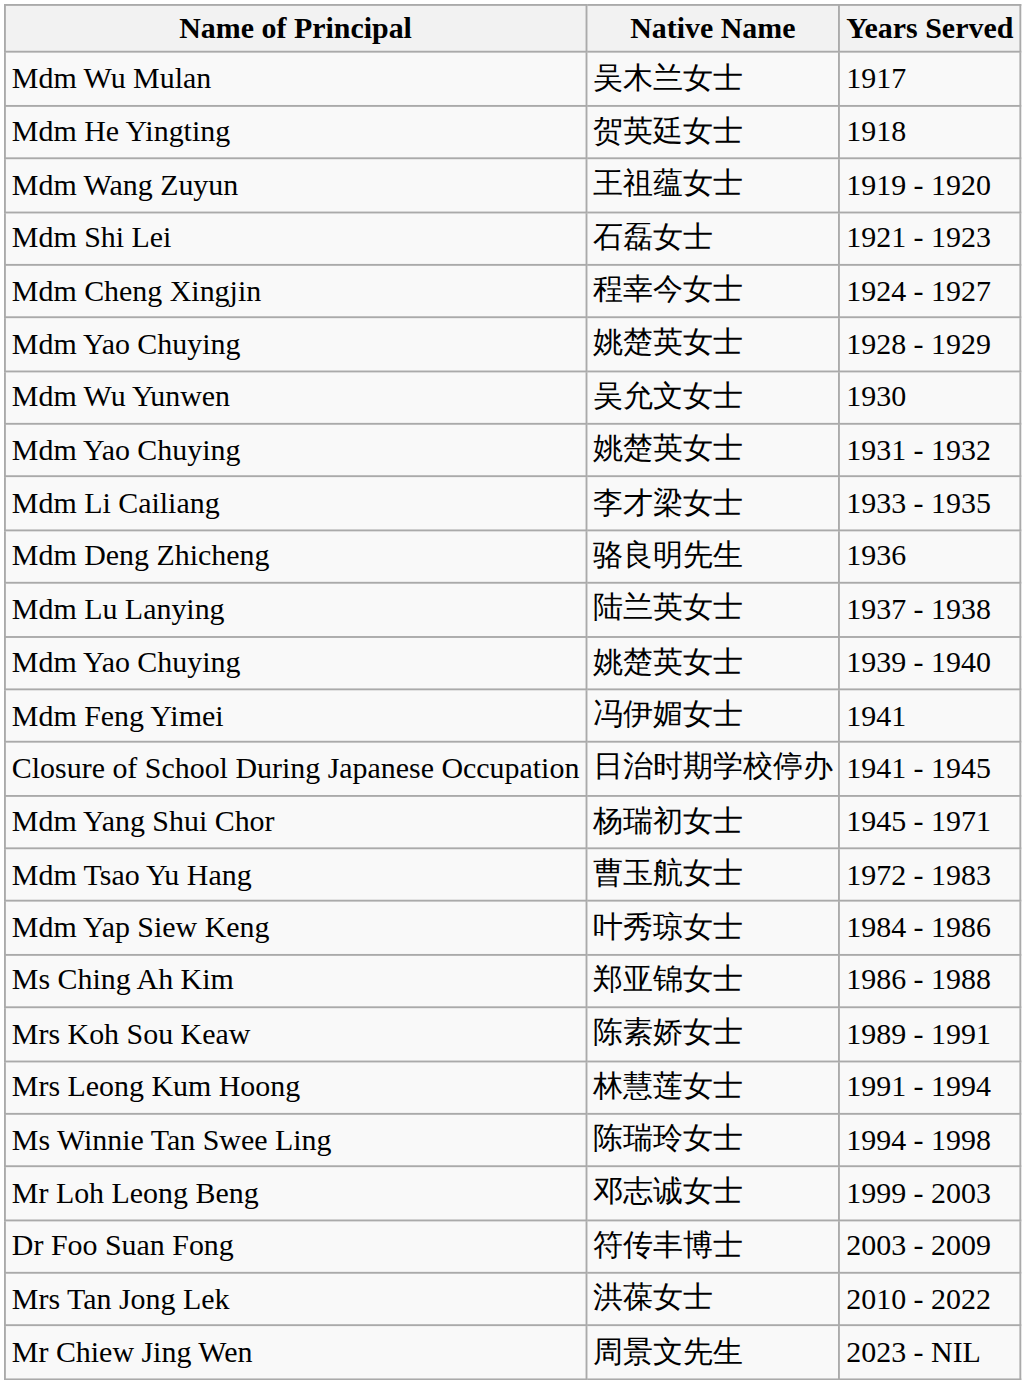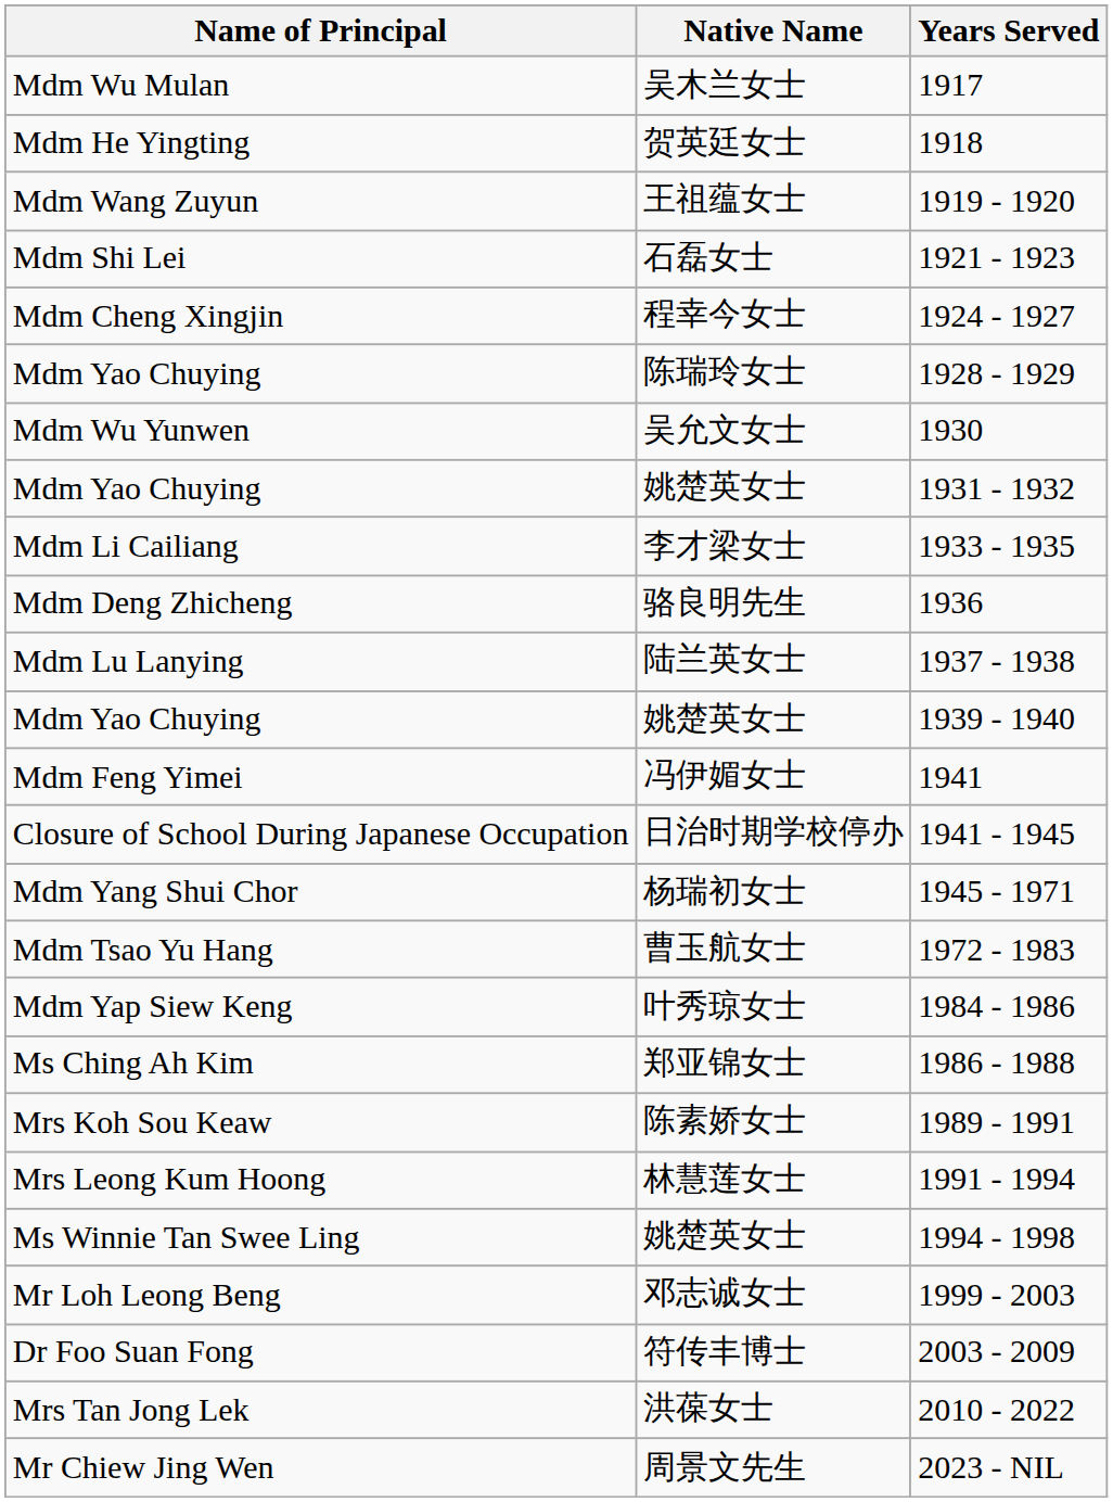 <table class="wikitable sortable mw-collapsible">
 <tr>
 <th>Name of Principal</th>
 <th>Native Name</th>
 <th>Years Served</th>
 </tr>
 <tr>
 <td>Mdm Wu Mulan</td>
 <td>吴木兰女士</td>
 <td>1917</td>
 </tr>
 <tr>
 <td>Mdm He Yingting</td>
 <td>贺英廷女士</td>
 <td>1918</td>
 </tr>
 <tr>
 <td>Mdm Wang Zuyun</td>
 <td>王祖蕴女士</td>
 <td>1919 - 1920</td>
 </tr>
 <tr>
 <td>Mdm Shi Lei</td>
 <td>石磊女士</td>
 <td>1921 - 1923</td>
 </tr>
 <tr>
 <td>Mdm Cheng Xingjin</td>
 <td>程幸今女士</td>
 <td>1924 - 1927</td>
 </tr>
 <tr>
 <td>Mdm Yao Chuying</td>
-<td>姚楚英女士</td>
+<td>陈瑞玲女士</td>
 <td>1928 - 1929</td>
 </tr>
 <tr>
 <td>Mdm Wu Yunwen</td>
 <td>吴允文女士</td>
 <td>1930</td>
 </tr>
 <tr>
 <td>Mdm Yao Chuying</td>
 <td>姚楚英女士</td>
 <td>1931 - 1932</td>
 </tr>
 <tr>
 <td>Mdm Li Cailiang</td>
 <td>李才梁女士</td>
 <td>1933 - 1935</td>
 </tr>
 <tr>
 <td>Mdm Deng Zhicheng</td>
 <td>骆良明先生</td>
 <td>1936</td>
 </tr>
 <tr>
 <td>Mdm Lu Lanying</td>
 <td>陆兰英女士</td>
 <td>1937 - 1938</td>
 </tr>
 <tr>
 <td>Mdm Yao Chuying</td>
 <td>姚楚英女士</td>
 <td>1939 - 1940</td>
 </tr>
 <tr>
 <td>Mdm Feng Yimei</td>
 <td>冯伊媚女士</td>
 <td>1941</td>
 </tr>
 <tr>
 <td>Closure of School During Japanese Occupation</td>
 <td>日治时期学校停办</td>
 <td>1941 - 1945</td>
 </tr>
 <tr>
 <td>Mdm Yang Shui Chor</td>
 <td>杨瑞初女士</td>
 <td>1945 - 1971</td>
 </tr>
 <tr>
 <td>Mdm Tsao Yu Hang</td>
 <td>曹玉航女士</td>
 <td>1972 - 1983</td>
 </tr>
 <tr>
 <td>Mdm Yap Siew Keng</td>
 <td>叶秀琼女士</td>
 <td>1984 - 1986</td>
 </tr>
 <tr>
 <td>Ms Ching Ah Kim</td>
 <td>郑亚锦女士</td>
 <td>1986 - 1988</td>
 </tr>
 <tr>
 <td>Mrs Koh Sou Keaw</td>
 <td>陈素娇女士</td>
 <td>1989 - 1991</td>
 </tr>
 <tr>
 <td>Mrs Leong Kum Hoong</td>
 <td>林慧莲女士</td>
 <td>1991 - 1994</td>
 </tr>
 <tr>
 <td>Ms Winnie Tan Swee Ling</td>
-<td>陈瑞玲女士</td>
+<td>姚楚英女士</td>
 <td>1994 - 1998</td>
 </tr>
 <tr>
 <td>Mr Loh Leong Beng</td>
 <td>邓志诚女士</td>
 <td>1999 - 2003</td>
 </tr>
 <tr>
 <td>Dr Foo Suan Fong</td>
 <td>符传丰博士</td>
 <td>2003 - 2009</td>
 </tr>
 <tr>
 <td>Mrs Tan Jong Lek</td>
 <td>洪葆女士</td>
 <td>2010 - 2022</td>
 </tr>
 <tr>
 <td>Mr Chiew Jing Wen</td>
 <td>周景文先生</td>
 <td>2023 - NIL</td>
 </tr>
 </table>
